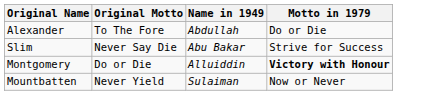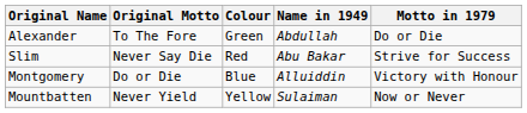 <table class="wikitable">
 <tr>
 <th>Original Name</th>
 <th>Original Motto</th>
+<th>Colour</th>
 <th>Name in 1949</th>
 <th>Motto in 1979</th>
 </tr>
 <tr>
 <td>Alexander</td>
 <td>To The Fore</td>
+<td> Green</td>
 <td><em>Abdullah</em></td>
 <td>Do or Die</td>
 </tr>
 <tr>
 <td>Slim</td>
 <td>Never Say Die</td>
+<td> Red</td>
 <td><em>Abu Bakar</em></td>
 <td>Strive for Success</td>
 </tr>
 <tr>
 <td>Montgomery</td>
 <td>Do or Die</td>
+<td> Blue</td>
 <td><em>Alluiddin</em></td>
-<td><strong>Victory with Honour</strong></td>
+<td>Victory with Honour</td>
 </tr>
 <tr>
 <td>Mountbatten</td>
 <td>Never Yield</td>
+<td> Yellow</td>
 <td><em>Sulaiman</em></td>
 <td>Now or Never</td>
 </tr>
 </table>
